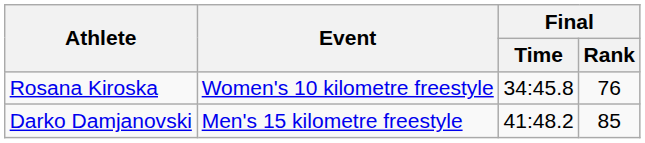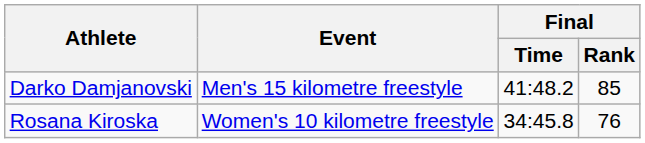 <table class="wikitable" style="font-size:90%">
 <tr>
 <th rowspan="2">Athlete</th>
 <th rowspan="2">Event</th>
 <th colspan="2">Final</th>
 </tr>
 <tr>
 <th>Time</th>
 <th>Rank</th>
 </tr>
 <tr>
+<td><a href='#'>Darko Damjanovski</a></td>
+<td><a href='#'>Men's 15 kilometre freestyle</a></td>
+<td align="center">41:48.2</td>
+<td align="center">85</td>
+</tr>
+<tr>
 <td><a href='#'>Rosana Kiroska</a></td>
 <td><a href='#'>Women's 10 kilometre freestyle</a></td>
 <td align="center">34:45.8</td>
 <td align="center">76</td>
 </tr>
-<tr>
-<td><a href='#'>Darko Damjanovski</a></td>
-<td><a href='#'>Men's 15 kilometre freestyle</a></td>
-<td align="center">41:48.2</td>
-<td align="center">85</td>
-</tr>
 </table>
